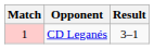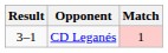 <table class="wikitable" style="font-size:100%; text-align:center">
 <tr>
+<th>Result</th>
+<th>Opponent</th>
 <th>Match</th>
-<th>Opponent</th>
-<th>Result</th>
 </tr>
 <tr>
+<td>3–1</td>
+<td><a href='#'>CD Leganés</a></td>
 <td bgcolor=#FFCCCC>1</td>
-<td><a href='#'>CD Leganés</a></td>
-<td>3–1</td>
 </tr>
 </table>
